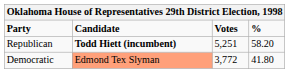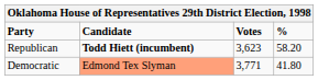 <table class="wikitable">
 <tr>
 <th colspan="4">Oklahoma House of Representatives 29th District Election, 1998</th>
 </tr>
 <tr>
 <td><strong>Party</strong></td>
 <td><strong>Candidate</strong></td>
 <td><strong>Votes</strong></td>
 <td><strong>%</strong></td>
 </tr>
 <tr>
 <td>Republican</td>
 <td><strong>Todd Hiett (incumbent)</strong></td>
-<td>5,251</td>
+<td>3,623</td>
 <td>58.20</td>
 </tr>
 <tr>
 <td>Democratic</td>
 <td style="background: lightsalmon;">Edmond Tex Slyman</td>
-<td>3,772</td>
+<td>3,771</td>
 <td>41.80</td>
 </tr>
 </table>
